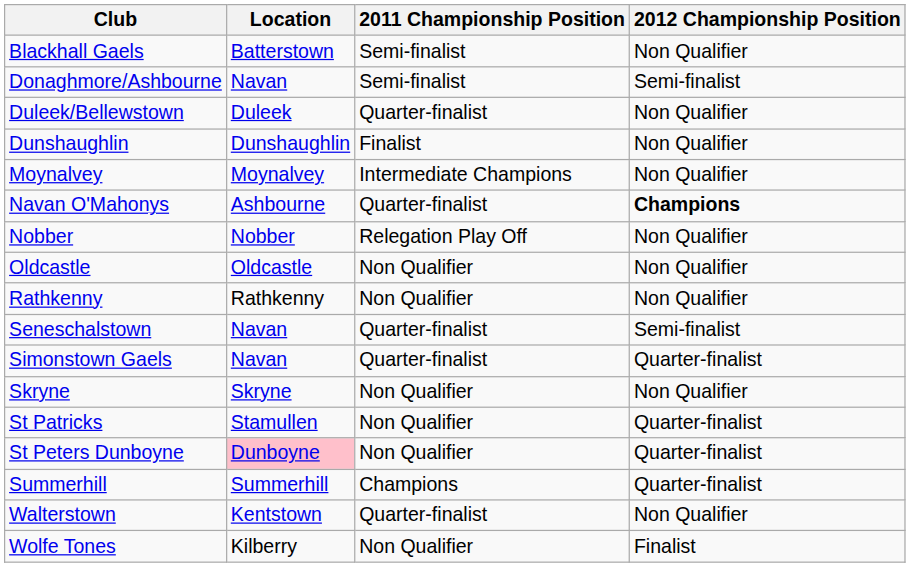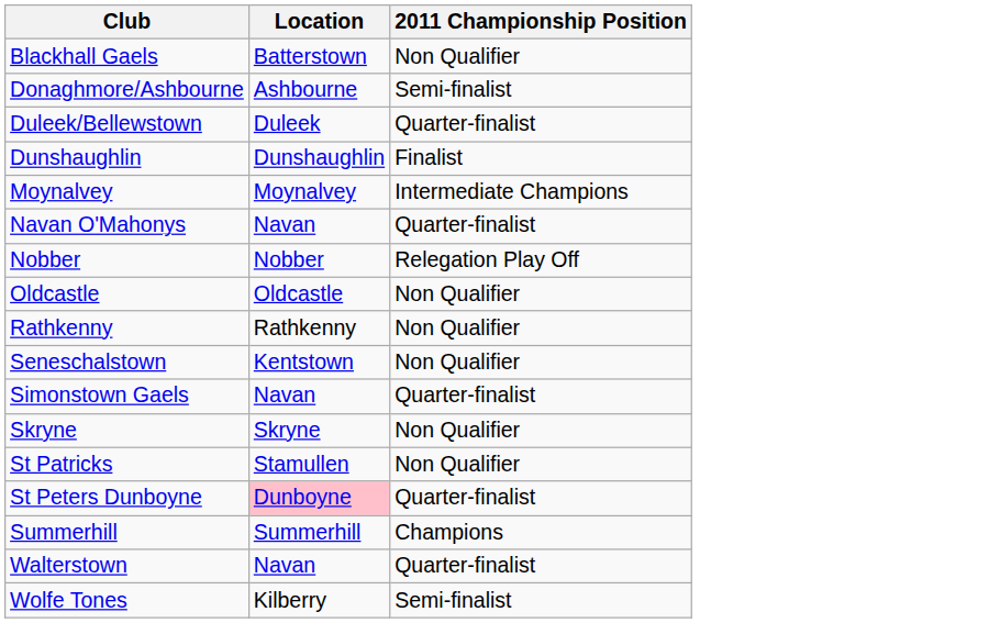 <table class="wikitable sortable">
 <tr>
 <th>Club</th>
 <th>Location</th>
 <th>2011 Championship Position</th>
-<th>2012 Championship Position</th>
 </tr>
 <tr>
 <td><a href='#'>Blackhall Gaels</a></td>
 <td><a href='#'>Batterstown</a></td>
-<td>Semi-finalist</td>
 <td>Non Qualifier</td>
 </tr>
 <tr>
 <td><a href='#'>Donaghmore/Ashbourne</a></td>
-<td><a href='#'>Navan</a></td>
-<td>Semi-finalist</td>
+<td><a href='#'>Ashbourne</a></td>
 <td>Semi-finalist</td>
 </tr>
 <tr>
 <td><a href='#'>Duleek/Bellewstown</a></td>
 <td><a href='#'>Duleek</a></td>
 <td>Quarter-finalist</td>
-<td>Non Qualifier</td>
 </tr>
 <tr>
 <td><a href='#'>Dunshaughlin</a></td>
 <td><a href='#'>Dunshaughlin</a></td>
 <td>Finalist</td>
-<td>Non Qualifier</td>
 </tr>
 <tr>
 <td><a href='#'>Moynalvey</a></td>
 <td><a href='#'>Moynalvey</a></td>
 <td>Intermediate Champions</td>
-<td>Non Qualifier</td>
 </tr>
 <tr>
 <td><a href='#'>Navan O'Mahonys</a></td>
-<td><a href='#'>Ashbourne</a></td>
+<td><a href='#'>Navan</a></td>
 <td>Quarter-finalist</td>
-<td><strong>Champions</strong></td>
 </tr>
 <tr>
 <td><a href='#'>Nobber</a></td>
 <td><a href='#'>Nobber</a></td>
 <td>Relegation Play Off</td>
-<td>Non Qualifier</td>
 </tr>
 <tr>
 <td><a href='#'>Oldcastle</a></td>
 <td><a href='#'>Oldcastle</a></td>
-<td>Non Qualifier</td>
 <td>Non Qualifier</td>
 </tr>
 <tr>
 <td><a href='#'>Rathkenny</a></td>
 <td>Rathkenny</td>
 <td>Non Qualifier</td>
-<td>Non Qualifier</td>
 </tr>
 <tr>
 <td><a href='#'>Seneschalstown</a></td>
-<td><a href='#'>Navan</a></td>
-<td>Quarter-finalist</td>
-<td>Semi-finalist</td>
+<td><a href='#'>Kentstown</a></td>
+<td>Non Qualifier</td>
 </tr>
 <tr>
 <td><a href='#'>Simonstown Gaels</a></td>
 <td><a href='#'>Navan</a></td>
-<td>Quarter-finalist</td>
 <td>Quarter-finalist</td>
 </tr>
 <tr>
 <td><a href='#'>Skryne</a></td>
 <td><a href='#'>Skryne</a></td>
 <td>Non Qualifier</td>
-<td>Non Qualifier</td>
 </tr>
 <tr>
 <td><a href='#'>St Patricks</a></td>
 <td><a href='#'>Stamullen</a></td>
 <td>Non Qualifier</td>
-<td>Quarter-finalist</td>
 </tr>
 <tr>
 <td><a href='#'>St Peters Dunboyne</a></td>
 <td style="background: pink;"><a href='#'>Dunboyne</a></td>
-<td>Non Qualifier</td>
 <td>Quarter-finalist</td>
 </tr>
 <tr>
 <td><a href='#'>Summerhill</a></td>
 <td><a href='#'>Summerhill</a></td>
 <td>Champions</td>
-<td>Quarter-finalist</td>
 </tr>
 <tr>
 <td><a href='#'>Walterstown</a></td>
-<td><a href='#'>Kentstown</a></td>
+<td><a href='#'>Navan</a></td>
 <td>Quarter-finalist</td>
-<td>Non Qualifier</td>
 </tr>
 <tr>
 <td><a href='#'>Wolfe Tones</a></td>
 <td>Kilberry</td>
-<td>Non Qualifier</td>
-<td>Finalist</td>
+<td>Semi-finalist</td>
 </tr>
 </table>
